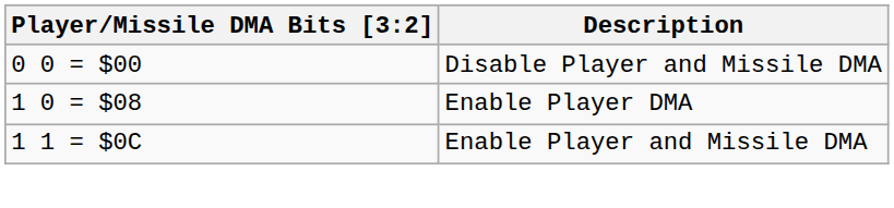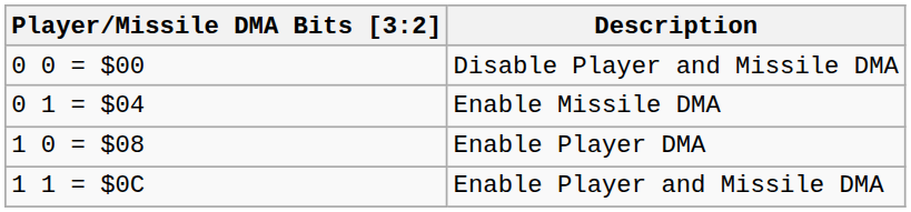 <table class="wikitable">
 <tr>
 <th>Player/Missile DMA Bits [3:2]</th>
 <th>Description</th>
 </tr>
 <tr>
 <td>0 0 = $00</td>
 <td>Disable Player and Missile DMA</td>
 </tr>
 <tr>
+<td>0 1 = $04</td>
+<td>Enable Missile DMA</td>
+</tr>
+<tr>
 <td>1 0 = $08</td>
 <td>Enable Player DMA</td>
 </tr>
 <tr>
 <td>1 1 = $0C</td>
 <td>Enable Player and Missile DMA</td>
 </tr>
 </table>
